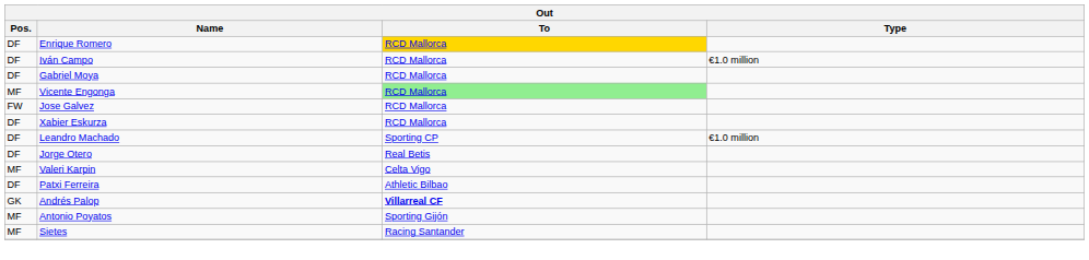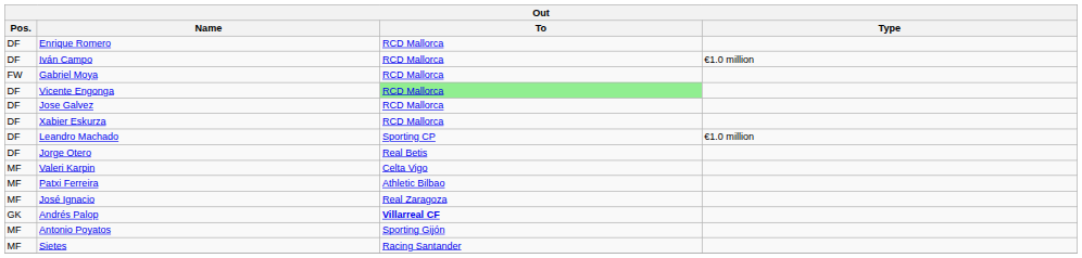 <table class="wikitable" style="font-size:90%;width:99%;">
 <tr>
 <th colspan="4">Out</th>
 </tr>
 <tr>
 <th width=3%>Pos.</th>
 <th width=32%>Name</th>
 <th width=30%>To</th>
 <th width=35%>Type</th>
 </tr>
 <tr>
 <td>DF</td>
 <td><a href='#'>Enrique Romero</a></td>
-<td style="background: gold;"><a href='#'>RCD Mallorca</a></td>
+<td><a href='#'>RCD Mallorca</a></td>
 <td></td>
 </tr>
 <tr>
 <td>DF</td>
 <td><a href='#'>Iván Campo</a></td>
 <td><a href='#'>RCD Mallorca</a></td>
 <td>€1.0 million</td>
 </tr>
 <tr>
-<td>DF</td>
+<td>FW</td>
 <td><a href='#'>Gabriel Moya</a></td>
 <td><a href='#'>RCD Mallorca</a></td>
 <td></td>
 </tr>
 <tr>
-<td>MF</td>
+<td>DF</td>
 <td><a href='#'>Vicente Engonga</a></td>
 <td style="background: lightgreen;"><a href='#'>RCD Mallorca</a></td>
 <td></td>
 </tr>
 <tr>
-<td>FW</td>
+<td>DF</td>
 <td><a href='#'>Jose Galvez</a></td>
 <td><a href='#'>RCD Mallorca</a></td>
 <td></td>
 </tr>
 <tr>
 <td>DF</td>
 <td><a href='#'>Xabier Eskurza</a></td>
 <td><a href='#'>RCD Mallorca</a></td>
 <td></td>
 </tr>
 <tr>
 <td>DF</td>
 <td><a href='#'>Leandro Machado</a></td>
 <td><a href='#'>Sporting CP</a></td>
 <td>€1.0 million</td>
 </tr>
 <tr>
 <td>DF</td>
 <td><a href='#'>Jorge Otero</a></td>
 <td><a href='#'>Real Betis</a></td>
 <td></td>
 </tr>
 <tr>
 <td>MF</td>
 <td><a href='#'>Valeri Karpin</a></td>
 <td><a href='#'>Celta Vigo</a></td>
 <td></td>
 </tr>
 <tr>
-<td>DF</td>
+<td>MF</td>
 <td><a href='#'>Patxi Ferreira</a></td>
 <td><a href='#'>Athletic Bilbao</a></td>
+<td></td>
+</tr>
+<tr>
+<td>MF</td>
+<td><a href='#'>José Ignacio</a></td>
+<td><a href='#'>Real Zaragoza</a></td>
 <td></td>
 </tr>
 <tr>
 <td>GK</td>
 <td><a href='#'>Andrés Palop</a></td>
 <td><strong><a href='#'>Villarreal CF</a></strong></td>
 <td></td>
 </tr>
 <tr>
 <td>MF</td>
 <td><a href='#'>Antonio Poyatos</a></td>
 <td><a href='#'>Sporting Gijón</a></td>
 <td></td>
 </tr>
 <tr>
 <td>MF</td>
 <td><a href='#'>Sietes</a></td>
 <td><a href='#'>Racing Santander</a></td>
 <td></td>
 </tr>
 <tr>
 </tr>
 </table>
